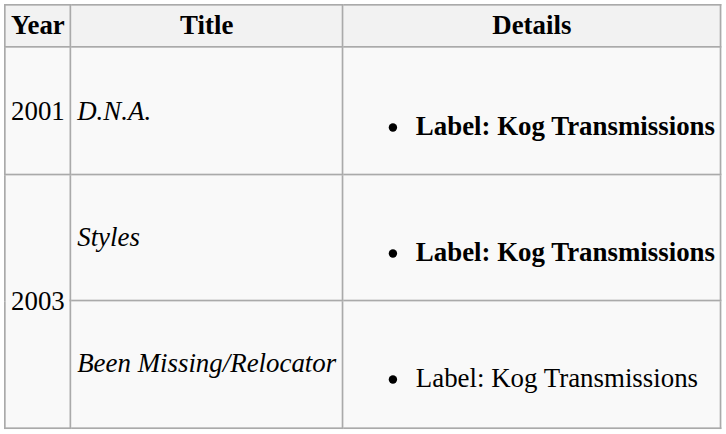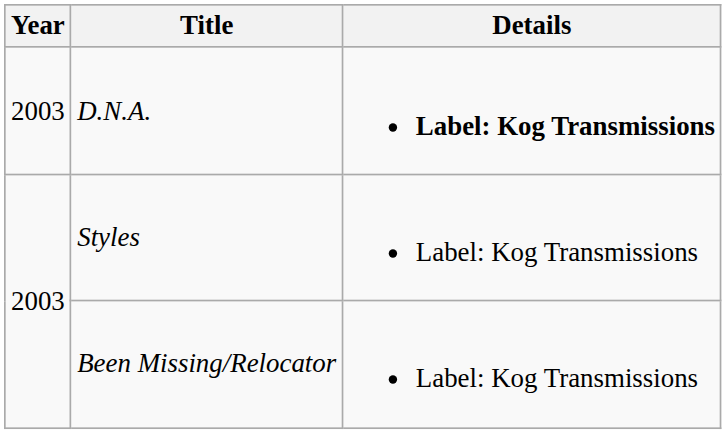 <table class="wikitable plainrowheaders">
 <tr>
 <th scope="col">Year</th>
 <th scope="col">Title</th>
 <th scope="col">Details</th>
 </tr>
 <tr>
-<td>2001</td>
+<td>2003</td>
 <td><em>D.N.A.</em></td>
 <td><strong><br><ul><li>Label: Kog Transmissions</li></ul></strong></td>
 </tr>
 <tr>
 <td rowspan=2>2003</td>
 <td><em>Styles</em></td>
-<td><strong><br><ul><li>Label: Kog Transmissions</li></ul></strong></td>
+<td><br><ul><li>Label: Kog Transmissions</li></ul></td>
 </tr>
 <tr>
 <td><em>Been Missing/Relocator</em></td>
 <td><br><ul><li>Label: Kog Transmissions</li></ul></td>
 </tr>
 </table>
